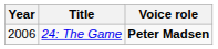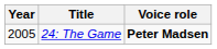 <table class="wikitable">
 <tr>
 <th>Year</th>
 <th>Title</th>
 <th>Voice role</th>
 </tr>
 <tr>
-<td>2006</td>
+<td>2005</td>
 <td><em><a href='#'>24: The Game</a></em></td>
 <td><strong>Peter Madsen</strong></td>
 </tr>
 </table>
